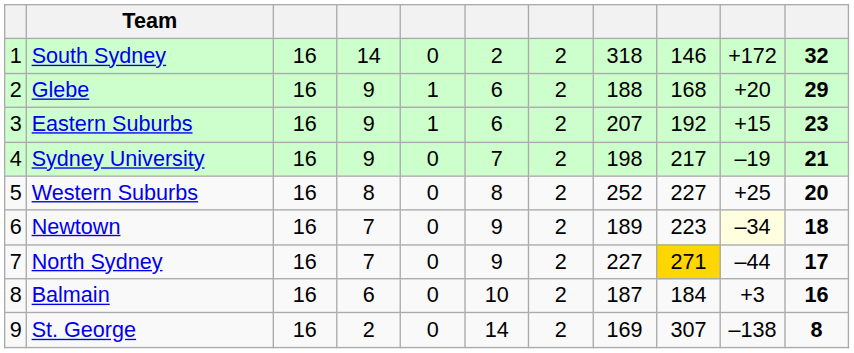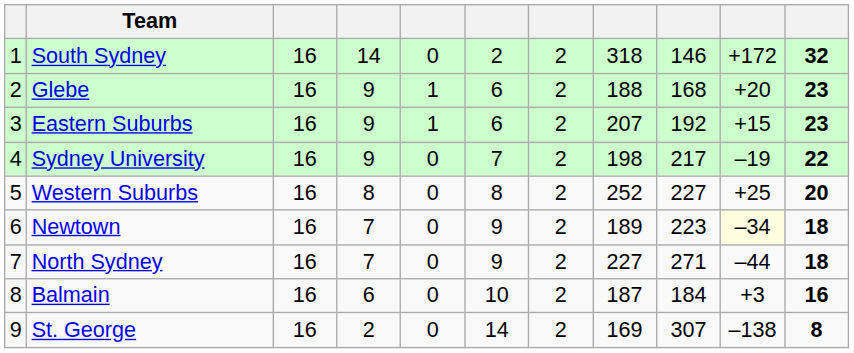 <table class="wikitable" style="text-align:center;">
 <tr>
 <th abbr="Position"></th>
 <th width=175>Team</th>
 <th style="width:40px;" abbr="Played"></th>
 <th style="width:40px;" abbr="Won"></th>
 <th style="width:40px;" abbr="Drawn"></th>
 <th style="width:40px;" abbr="Lost"></th>
 <th style="width:40px;" abbr="Byes"></th>
 <th style="width:40px;" abbr="Points for"></th>
 <th style="width:40px;" abbr="Points against"></th>
 <th style="width:40px;" abbr="Points difference"></th>
 <th style="width:40px;" abbr="Points"></th>
 </tr>
 <tr style="background:#cfc;">
 <td>1</td>
 <td style="text-align:left;"> <a href='#'>South Sydney</a></td>
 <td>16</td>
 <td>14</td>
 <td>0</td>
 <td>2</td>
 <td>2</td>
 <td>318</td>
 <td>146</td>
 <td>+172</td>
 <td><strong>32</strong></td>
 </tr>
 <tr style="background:#cfc;">
 <td>2</td>
 <td style="text-align:left;"> <a href='#'>Glebe</a></td>
 <td>16</td>
 <td>9</td>
 <td>1</td>
 <td>6</td>
 <td>2</td>
 <td>188</td>
 <td>168</td>
 <td>+20</td>
-<td><strong>29</strong></td>
+<td><strong>23</strong></td>
 </tr>
 <tr style="background:#cfc;">
 <td>3</td>
 <td style="text-align:left;"> <a href='#'>Eastern Suburbs</a></td>
 <td>16</td>
 <td>9</td>
 <td>1</td>
 <td>6</td>
 <td>2</td>
 <td>207</td>
 <td>192</td>
 <td>+15</td>
 <td><strong>23</strong></td>
 </tr>
 <tr style="background:#cfc;">
 <td>4</td>
 <td style="text-align:left;"> <a href='#'>Sydney University</a></td>
 <td>16</td>
 <td>9</td>
 <td>0</td>
 <td>7</td>
 <td>2</td>
 <td>198</td>
 <td>217</td>
 <td>–19</td>
-<td><strong>21</strong></td>
+<td><strong>22</strong></td>
 </tr>
 <tr>
 <td>5</td>
 <td style="text-align:left;"> <a href='#'>Western Suburbs</a></td>
 <td>16</td>
 <td>8</td>
 <td>0</td>
 <td>8</td>
 <td>2</td>
 <td>252</td>
 <td>227</td>
 <td>+25</td>
 <td><strong>20</strong></td>
 </tr>
 <tr>
 <td>6</td>
 <td style="text-align:left;"> <a href='#'>Newtown</a></td>
 <td>16</td>
 <td>7</td>
 <td>0</td>
 <td>9</td>
 <td>2</td>
 <td>189</td>
 <td>223</td>
 <td style="background: lightyellow;">–34</td>
 <td><strong>18</strong></td>
 </tr>
 <tr>
 <td>7</td>
 <td style="text-align:left;"> <a href='#'>North Sydney</a></td>
 <td>16</td>
 <td>7</td>
 <td>0</td>
 <td>9</td>
 <td>2</td>
 <td>227</td>
-<td style="background: gold;">271</td>
+<td>271</td>
 <td>–44</td>
-<td><strong>17</strong></td>
+<td><strong>18</strong></td>
 </tr>
 <tr>
 <td>8</td>
 <td style="text-align:left;"> <a href='#'>Balmain</a></td>
 <td>16</td>
 <td>6</td>
 <td>0</td>
 <td>10</td>
 <td>2</td>
 <td>187</td>
 <td>184</td>
 <td>+3</td>
 <td><strong>16</strong></td>
 </tr>
 <tr>
 <td>9</td>
 <td style="text-align:left;"> <a href='#'>St. George</a></td>
 <td>16</td>
 <td>2</td>
 <td>0</td>
 <td>14</td>
 <td>2</td>
 <td>169</td>
 <td>307</td>
 <td>–138</td>
 <td><strong>8</strong></td>
 </tr>
 </table>
